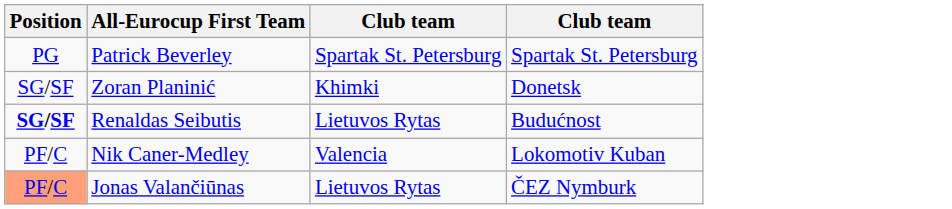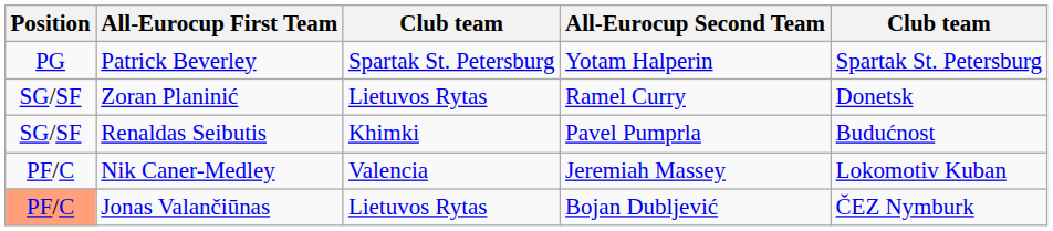 <table | class="wikitable sortable">
 <tr>
 <th>Position</th>
 <th>All-Eurocup First Team</th>
 <th>Club team</th>
+<th>All-Eurocup Second Team  </th>
 <th>Club team</th>
 </tr>
 <tr>
 <td style="text-align:center;"><a href='#'>PG</a></td>
 <td> <a href='#'>Patrick Beverley</a></td>
 <td> <a href='#'>Spartak St. Petersburg</a></td>
+<td> <a href='#'>Yotam Halperin</a></td>
 <td> <a href='#'>Spartak St. Petersburg</a></td>
 </tr>
 <tr>
 <td style="text-align:center;"><a href='#'>SG</a>/<a href='#'>SF</a></td>
 <td> <a href='#'>Zoran Planinić</a></td>
-<td> <a href='#'>Khimki</a></td>
+<td> <a href='#'>Lietuvos Rytas</a></td>
+<td> <a href='#'>Ramel Curry</a></td>
 <td> <a href='#'>Donetsk</a></td>
 </tr>
 <tr>
-<td style="text-align:center;"><strong><a href='#'>SG</a>/<a href='#'>SF</a></strong></td>
+<td style="text-align:center;"><a href='#'>SG</a>/<a href='#'>SF</a></td>
 <td> <a href='#'>Renaldas Seibutis</a></td>
-<td> <a href='#'>Lietuvos Rytas</a></td>
+<td> <a href='#'>Khimki</a></td>
+<td> <a href='#'>Pavel Pumprla</a></td>
 <td> <a href='#'>Budućnost</a></td>
 </tr>
 <tr>
 <td style="text-align:center;"><a href='#'>PF</a>/<a href='#'>C</a></td>
 <td> <a href='#'>Nik Caner-Medley</a></td>
 <td> <a href='#'>Valencia</a></td>
+<td> <a href='#'>Jeremiah Massey</a></td>
 <td> <a href='#'>Lokomotiv Kuban</a></td>
 </tr>
 <tr>
 <td style="background: lightsalmon; text-align:center;"><a href='#'>PF</a>/<a href='#'>C</a></td>
 <td> <a href='#'>Jonas Valančiūnas</a></td>
 <td> <a href='#'>Lietuvos Rytas</a></td>
+<td> <a href='#'>Bojan Dubljević</a></td>
 <td> <a href='#'>ČEZ Nymburk</a></td>
 </tr>
 </table>
